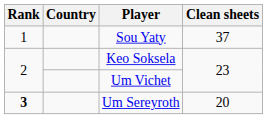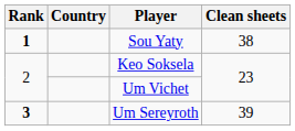 <table class="wikitable" style="text-align:center;">
 <tr>
 <th>Rank</th>
 <th>Country</th>
 <th>Player</th>
 <th>Clean sheets</th>
 </tr>
 <tr>
-<td>1</td>
+<td><strong>1</strong></td>
 <td></td>
 <td><a href='#'>Sou Yaty</a></td>
-<td>37</td>
+<td>38</td>
 </tr>
 <tr>
 <td rowspan=2>2</td>
 <td></td>
 <td><a href='#'>Keo Soksela</a></td>
 <td rowspan=2>23</td>
 </tr>
 <tr>
 <td></td>
 <td><a href='#'>Um Vichet</a></td>
 </tr>
 <tr>
 <td><strong>3</strong></td>
 <td></td>
 <td><a href='#'>Um Sereyroth</a></td>
-<td>20</td>
+<td>39</td>
 </tr>
 </table>
